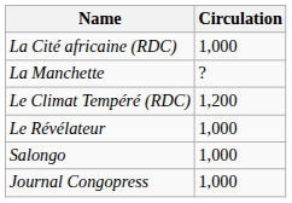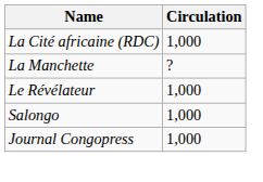 <table class="wikitable">
 <tr>
 <th>Name</th>
 <th>Circulation</th>
 </tr>
 <tr>
 <td><em>La Cité africaine (RDC)</em></td>
 <td>1,000</td>
 </tr>
 <tr>
 <td><em>La Manchette</em></td>
 <td>?</td>
 </tr>
 <tr>
-<td><em>Le Climat Tempéré  (RDC)</em></td>
-<td>1,200</td>
-</tr>
-<tr>
 <td><em>Le Révélateur</em></td>
 <td>1,000</td>
 </tr>
 <tr>
 <td><em>Salongo</em></td>
 <td>1,000</td>
 </tr>
 <tr>
 <td><em>Journal Congopress</em></td>
 <td>1,000</td>
 </tr>
 </table>
